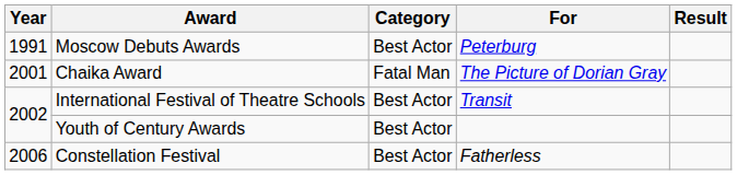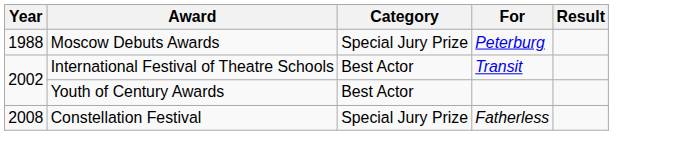 <table class="wikitable sortable">
 <tr>
 <th>Year</th>
 <th>Award</th>
 <th>Category</th>
 <th>For</th>
 <th>Result</th>
 </tr>
 <tr>
-<td>1991</td>
+<td>1988</td>
 <td>Moscow Debuts Awards</td>
-<td>Best Actor</td>
+<td>Special Jury Prize</td>
 <td><em><a href='#'>Peterburg</a></em></td>
-<td></td>
-</tr>
-<tr>
-<td>2001</td>
-<td>Chaika Award</td>
-<td>Fatal Man</td>
-<td><em><a href='#'>The Picture of Dorian Gray</a></em></td>
 <td></td>
 </tr>
 <tr>
 <td rowspan="2">2002</td>
 <td>International Festival of Theatre Schools</td>
 <td>Best Actor</td>
 <td><em><a href='#'>Transit</a></em></td>
 <td></td>
 </tr>
 <tr>
 <td>Youth of Century Awards</td>
 <td>Best Actor</td>
 <td></td>
 <td></td>
 </tr>
 <tr>
-<td>2006</td>
+<td>2008</td>
 <td>Constellation Festival</td>
-<td>Best Actor</td>
+<td>Special Jury Prize</td>
 <td><em>Fatherless</em></td>
 <td></td>
 </tr>
 </table>
